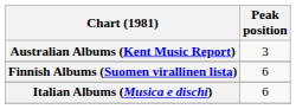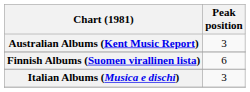 <table class="wikitable sortable plainrowheaders" style="text-align:center">
 <tr>
 <th scope="col">Chart (1981)</th>
 <th scope="col">Peak<br>position</th>
 </tr>
 <tr>
 <th scope="row">Australian Albums (<a href='#'>Kent Music Report</a>)</th>
 <td>3</td>
 </tr>
 <tr>
 </tr>
 <tr>
 </tr>
 <tr>
 <th scope="row">Finnish Albums (<a href='#'>Suomen virallinen lista</a>)</th>
 <td>6</td>
 </tr>
 <tr>
 </tr>
 <tr>
 <th scope="row">Italian Albums (<em><a href='#'>Musica e dischi</a></em>)</th>
-<td>6</td>
+<td>3</td>
 </tr>
 <tr>
 </tr>
 <tr>
 </tr>
 <tr>
 </tr>
 <tr>
 </tr>
 <tr>
 </tr>
 </table>
